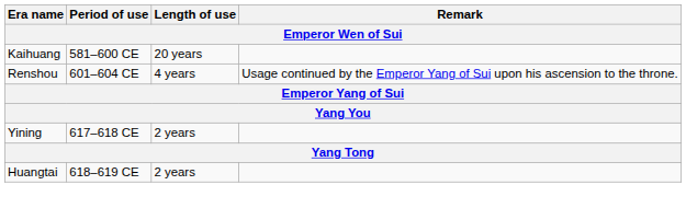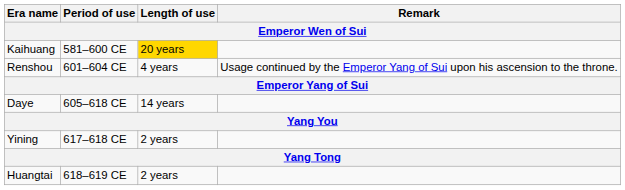 <table class="wikitable">
 <tr>
 <th>Era name</th>
 <th>Period of use</th>
 <th>Length of use</th>
 <th>Remark</th>
 </tr>
 <tr>
 <th colspan="4"><a href='#'>Emperor Wen of Sui</a><br></th>
 </tr>
 <tr>
 <td>Kaihuang<br></td>
 <td>581–600 CE</td>
-<td>20 years</td>
+<td style="background: gold;">20 years</td>
 <td></td>
 </tr>
 <tr>
 <td>Renshou<br></td>
 <td>601–604 CE</td>
 <td>4 years</td>
 <td>Usage continued by the <a href='#'>Emperor Yang of Sui</a> upon his ascension to the throne.</td>
 </tr>
 <tr>
 <th colspan="4"><a href='#'>Emperor Yang of Sui</a><br></th>
+</tr>
+<tr>
+<td>Daye<br></td>
+<td>605–618 CE</td>
+<td>14 years</td>
+<td></td>
 </tr>
 <tr>
 <th colspan="4"><a href='#'>Yang You</a><br></th>
 </tr>
 <tr>
 <td>Yining<br></td>
 <td>617–618 CE</td>
 <td>2 years</td>
 <td></td>
 </tr>
 <tr>
 <th colspan="4"><a href='#'>Yang Tong</a><br></th>
 </tr>
 <tr>
 <td>Huangtai<br></td>
 <td>618–619 CE</td>
 <td>2 years</td>
 <td></td>
 </tr>
 </table>
